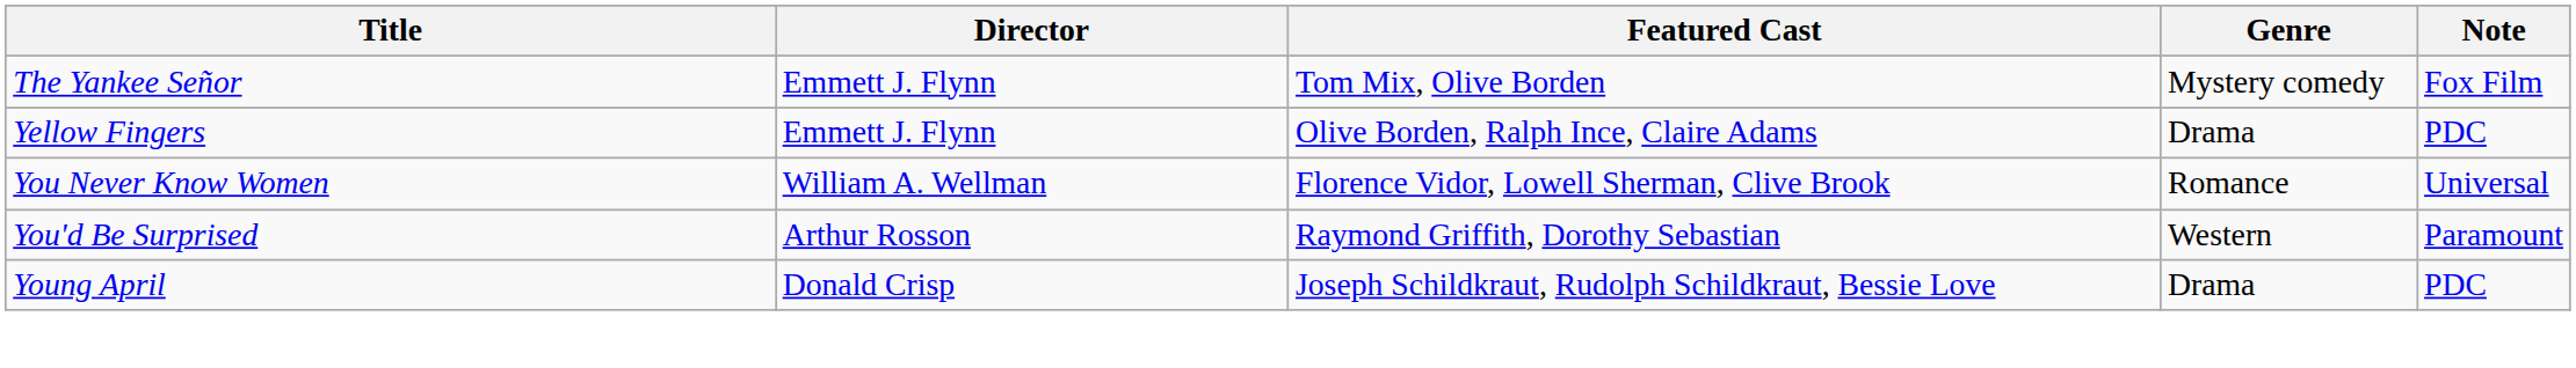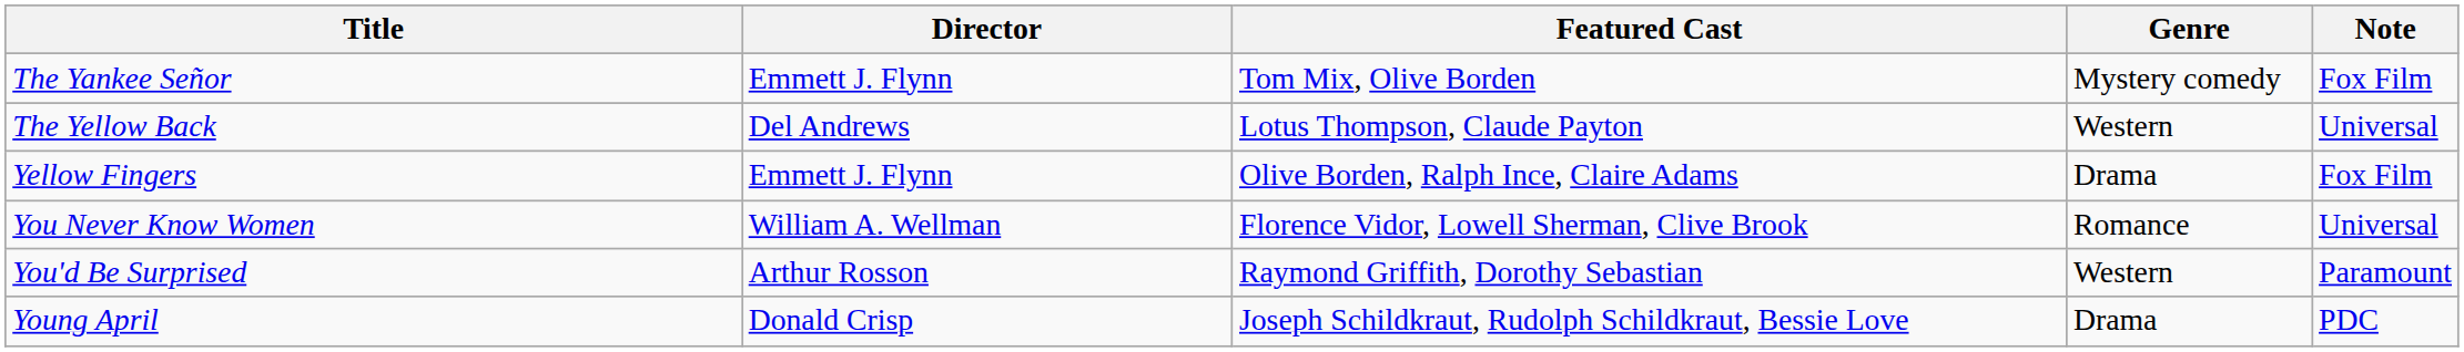 <table class="wikitable">
 <tr>
 <th style="width:30%;">Title</th>
 <th style="width:20%;">Director</th>
 <th style="width:34%;">Featured Cast</th>
 <th style="width:10%;">Genre</th>
 <th style="width:10%;">Note</th>
 </tr>
 <tr>
 <td><em><a href='#'>The Yankee Señor</a></em></td>
 <td><a href='#'>Emmett J. Flynn</a></td>
 <td><a href='#'>Tom Mix</a>, <a href='#'>Olive Borden</a></td>
 <td>Mystery comedy</td>
 <td><a href='#'>Fox Film</a></td>
 </tr>
 <tr>
+<td><em><a href='#'>The Yellow Back</a></em></td>
+<td><a href='#'>Del Andrews</a></td>
+<td><a href='#'>Lotus Thompson</a>, <a href='#'>Claude Payton</a></td>
+<td>Western</td>
+<td><a href='#'>Universal</a></td>
+</tr>
+<tr>
 <td><em><a href='#'>Yellow Fingers</a></em></td>
 <td><a href='#'>Emmett J. Flynn</a></td>
 <td><a href='#'>Olive Borden</a>, <a href='#'>Ralph Ince</a>, <a href='#'>Claire Adams</a></td>
 <td>Drama</td>
-<td><a href='#'>PDC</a></td>
+<td><a href='#'>Fox Film</a></td>
 </tr>
 <tr>
 <td><em><a href='#'>You Never Know Women</a></em></td>
 <td><a href='#'>William A. Wellman</a></td>
 <td><a href='#'>Florence Vidor</a>, <a href='#'>Lowell Sherman</a>, <a href='#'>Clive Brook</a></td>
 <td>Romance</td>
 <td><a href='#'>Universal</a></td>
 </tr>
 <tr>
 <td><em><a href='#'>You'd Be Surprised</a></em></td>
 <td><a href='#'>Arthur Rosson</a></td>
 <td><a href='#'>Raymond Griffith</a>, <a href='#'>Dorothy Sebastian</a></td>
 <td>Western</td>
 <td><a href='#'>Paramount</a></td>
 </tr>
 <tr>
 <td><em><a href='#'>Young April</a></em></td>
 <td><a href='#'>Donald Crisp</a></td>
 <td><a href='#'>Joseph Schildkraut</a>, <a href='#'>Rudolph Schildkraut</a>, <a href='#'>Bessie Love</a></td>
 <td>Drama</td>
 <td><a href='#'>PDC</a></td>
 </tr>
 </table>
